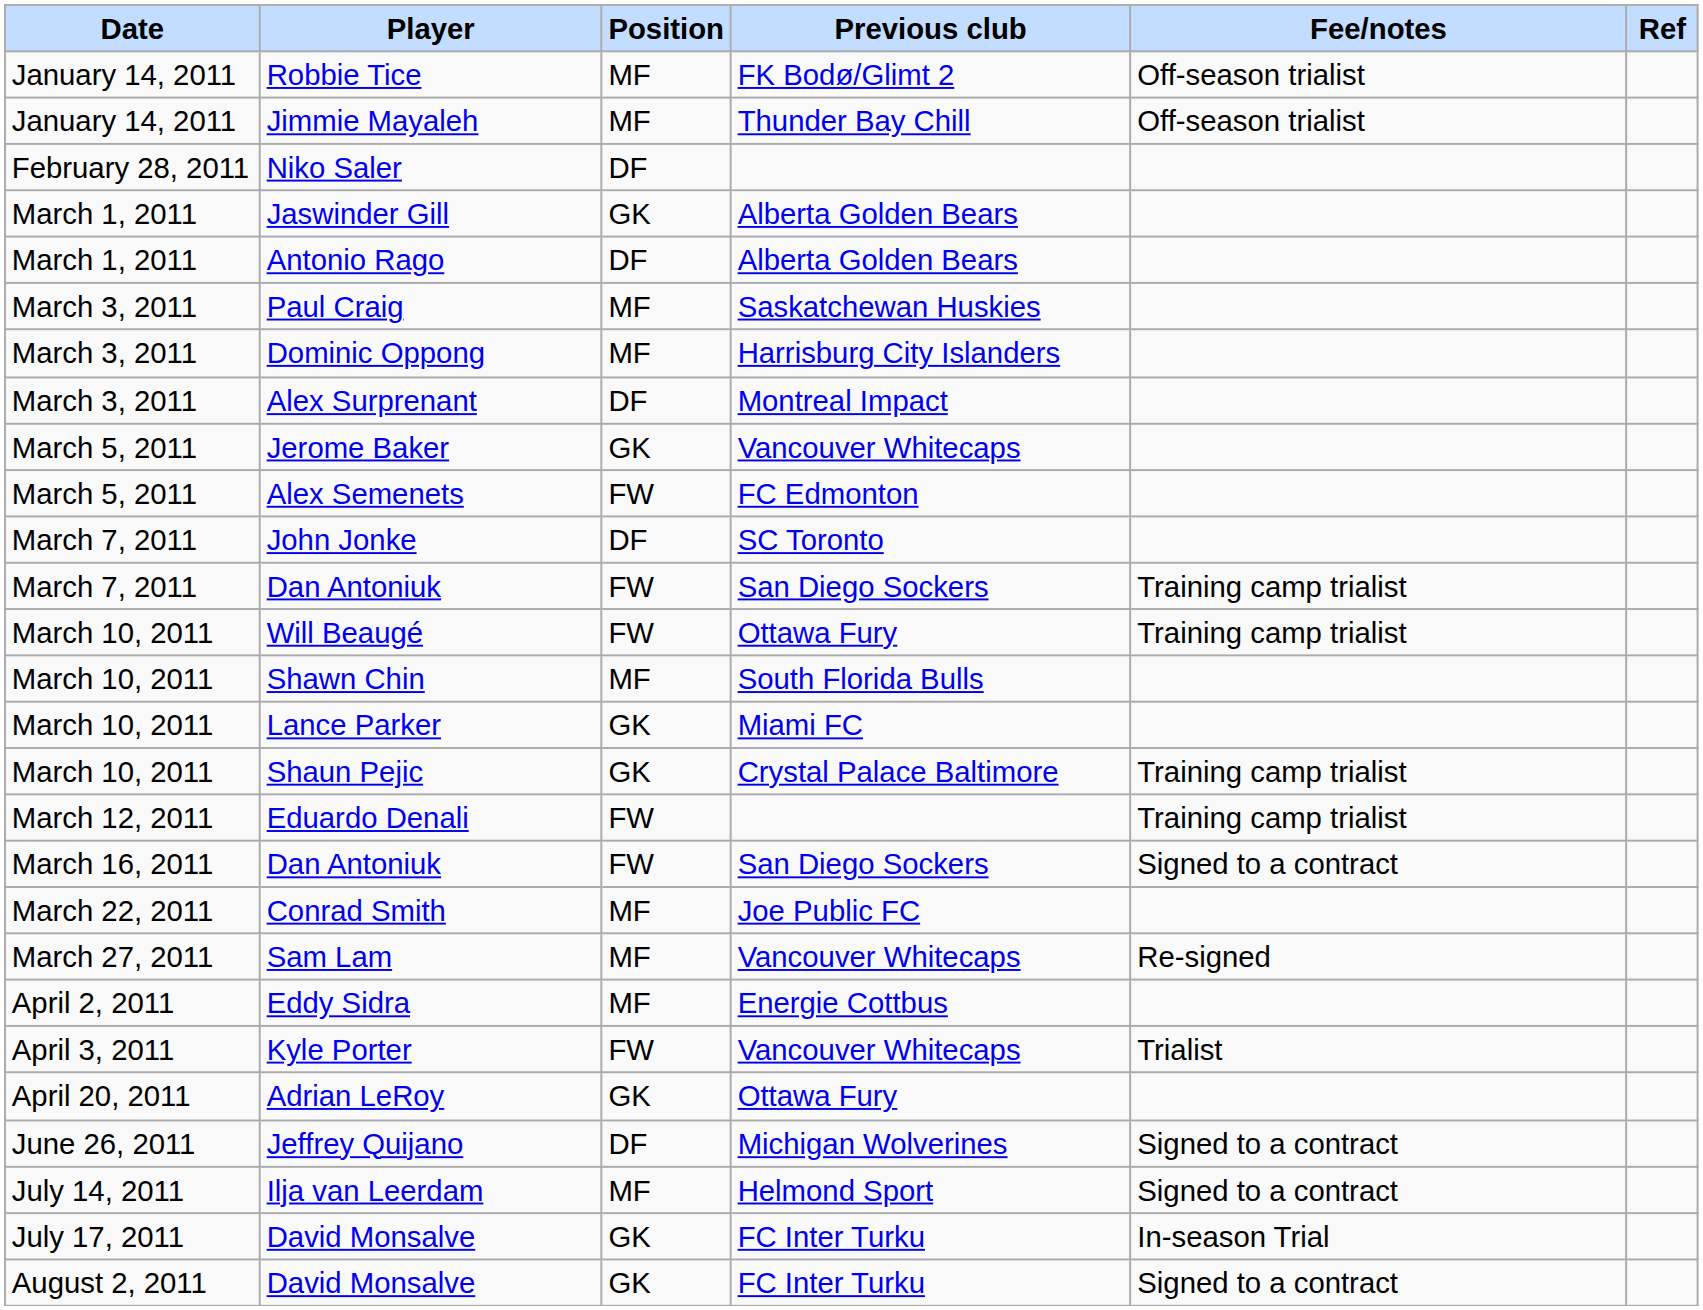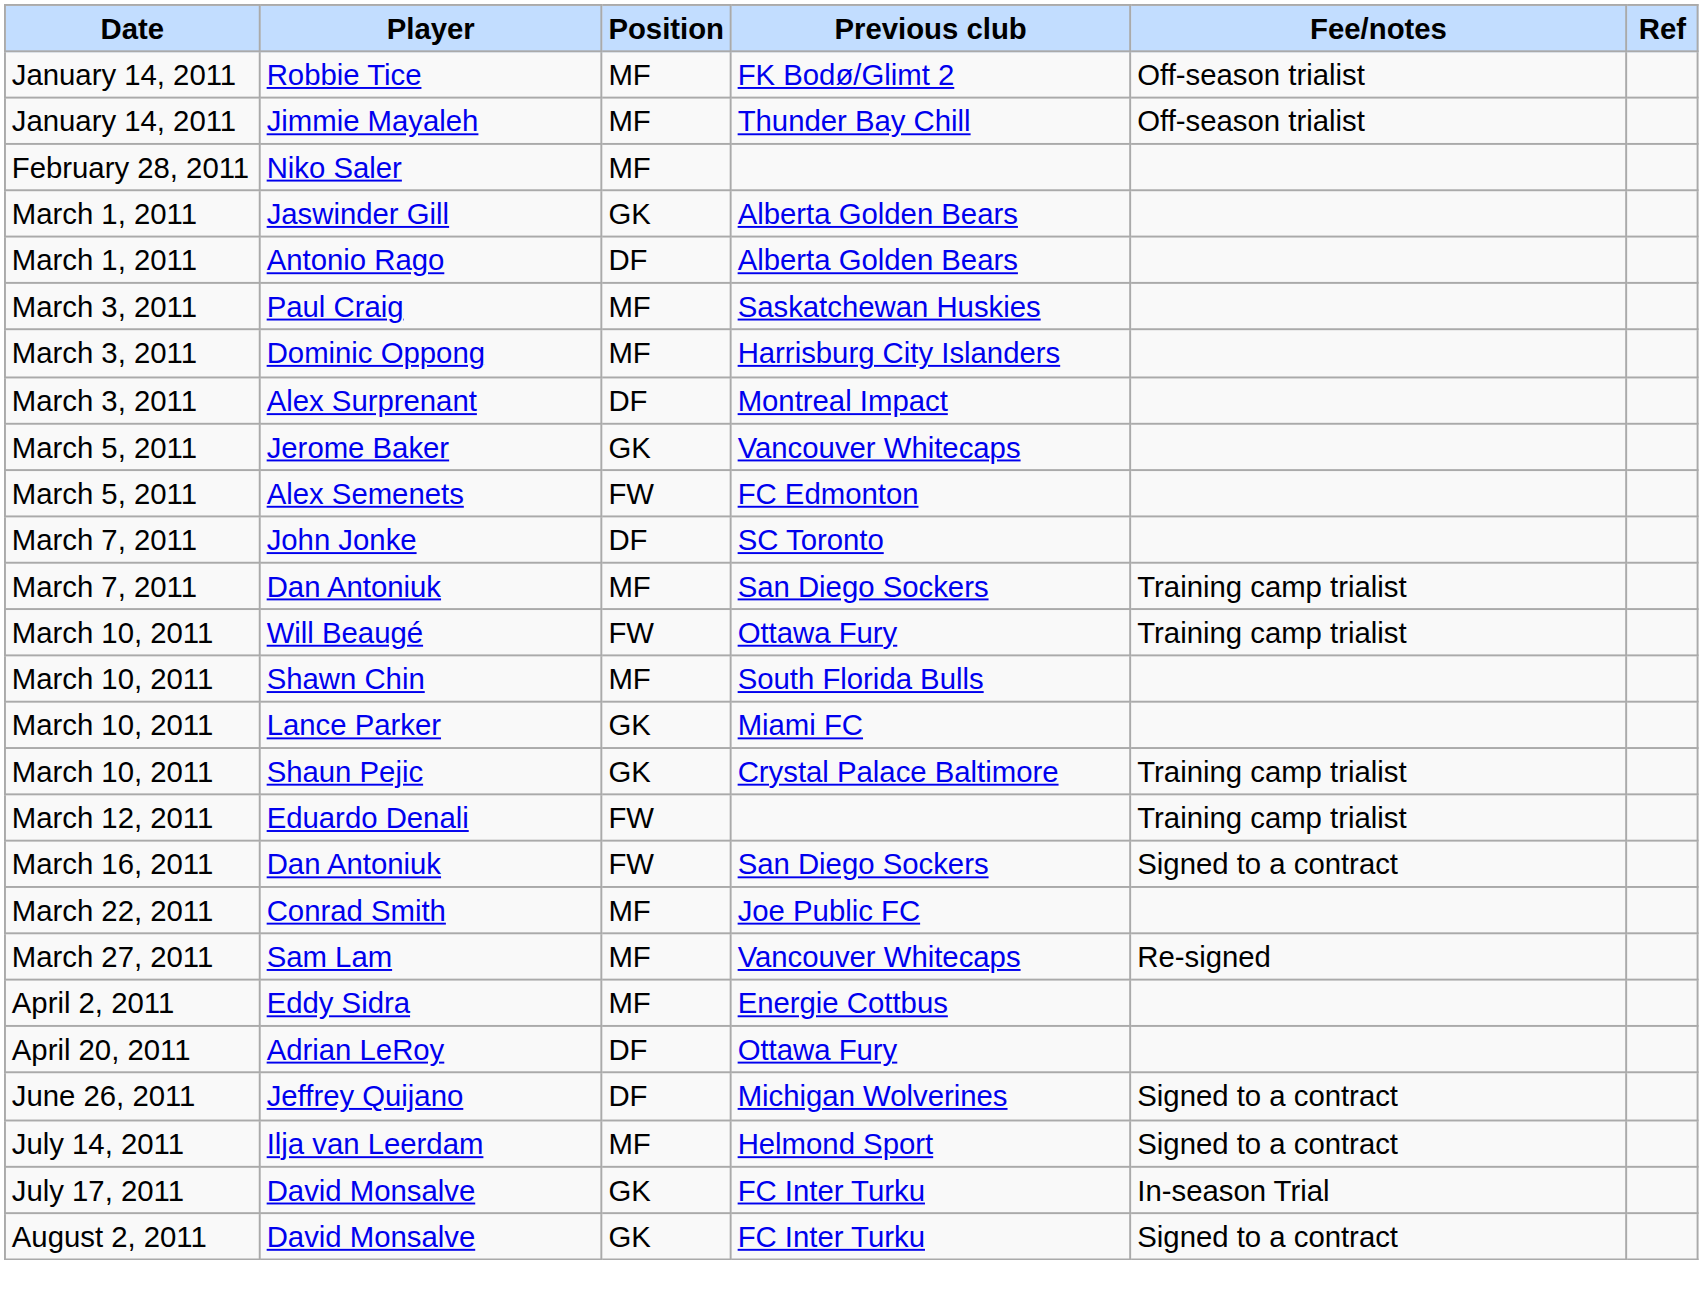 <table class="wikitable" style="text-align:left; font-size:95%;">
 <tr>
 <th style="background:#c2ddff; width:125px;">Date</th>
 <th style="background:#c2ddff; width:170px;">Player</th>
 <th style="background:#c2ddff; width:50px;">Position</th>
 <th style="background:#c2ddff; width:200px;">Previous club</th>
 <th style="background:#c2ddff; width:250px;">Fee/notes</th>
 <th style="background:#c2ddff; width:30px;">Ref</th>
 </tr>
 <tr>
 <td>January 14, 2011</td>
 <td> <a href='#'>Robbie Tice</a></td>
 <td>MF</td>
 <td> <a href='#'>FK Bodø/Glimt 2</a></td>
 <td>Off-season trialist</td>
 <td></td>
 </tr>
 <tr>
 <td>January 14, 2011</td>
 <td> <a href='#'>Jimmie Mayaleh</a></td>
 <td>MF</td>
 <td> <a href='#'>Thunder Bay Chill</a></td>
 <td>Off-season trialist</td>
 <td></td>
 </tr>
 <tr>
 <td>February 28, 2011</td>
 <td> <a href='#'>Niko Saler</a></td>
-<td>DF</td>
+<td>MF</td>
 <td></td>
 <td></td>
 <td></td>
 </tr>
 <tr>
 <td>March 1, 2011</td>
 <td> <a href='#'>Jaswinder Gill</a></td>
 <td>GK</td>
 <td> <a href='#'>Alberta Golden Bears</a></td>
 <td></td>
 <td></td>
 </tr>
 <tr>
 <td>March 1, 2011</td>
 <td> <a href='#'>Antonio Rago</a></td>
 <td>DF</td>
 <td> <a href='#'>Alberta Golden Bears</a></td>
 <td></td>
 <td></td>
 </tr>
 <tr>
 <td>March 3, 2011</td>
 <td> <a href='#'>Paul Craig</a></td>
 <td>MF</td>
 <td> <a href='#'>Saskatchewan Huskies</a></td>
 <td></td>
 <td></td>
 </tr>
 <tr>
 <td>March 3, 2011</td>
 <td> <a href='#'>Dominic Oppong</a></td>
 <td>MF</td>
 <td> <a href='#'>Harrisburg City Islanders</a></td>
 <td></td>
 <td></td>
 </tr>
 <tr>
 <td>March 3, 2011</td>
 <td> <a href='#'>Alex Surprenant</a></td>
 <td>DF</td>
 <td> <a href='#'>Montreal Impact</a></td>
 <td></td>
 <td></td>
 </tr>
 <tr>
 <td>March 5, 2011</td>
 <td> <a href='#'>Jerome Baker</a></td>
 <td>GK</td>
 <td> <a href='#'>Vancouver Whitecaps</a></td>
 <td></td>
 <td></td>
 </tr>
 <tr>
 <td>March 5, 2011</td>
 <td> <a href='#'>Alex Semenets</a></td>
 <td>FW</td>
 <td> <a href='#'>FC Edmonton</a></td>
 <td></td>
 <td></td>
 </tr>
 <tr>
 <td>March 7, 2011</td>
 <td> <a href='#'>John Jonke</a></td>
 <td>DF</td>
 <td> <a href='#'>SC Toronto</a></td>
 <td></td>
 <td></td>
 </tr>
 <tr>
 <td>March 7, 2011</td>
 <td> <a href='#'>Dan Antoniuk</a></td>
-<td>FW</td>
+<td>MF</td>
 <td> <a href='#'>San Diego Sockers</a></td>
 <td>Training camp trialist</td>
 <td></td>
 </tr>
 <tr>
 <td>March 10, 2011</td>
 <td> <a href='#'>Will Beaugé</a></td>
 <td>FW</td>
 <td> <a href='#'>Ottawa Fury</a></td>
 <td>Training camp trialist</td>
 <td></td>
 </tr>
 <tr>
 <td>March 10, 2011</td>
 <td> <a href='#'>Shawn Chin</a></td>
 <td>MF</td>
 <td> <a href='#'>South Florida Bulls</a></td>
 <td></td>
 <td></td>
 </tr>
 <tr>
 <td>March 10, 2011</td>
 <td> <a href='#'>Lance Parker</a></td>
 <td>GK</td>
 <td> <a href='#'>Miami FC</a></td>
 <td></td>
 <td></td>
 </tr>
 <tr>
 <td>March 10, 2011</td>
 <td> <a href='#'>Shaun Pejic</a></td>
 <td>GK</td>
 <td> <a href='#'>Crystal Palace Baltimore</a></td>
 <td>Training camp trialist</td>
 <td></td>
 </tr>
 <tr>
 <td>March 12, 2011</td>
 <td> <a href='#'>Eduardo Denali</a></td>
 <td>FW</td>
 <td></td>
 <td>Training camp trialist</td>
 <td></td>
 </tr>
 <tr>
 <td>March 16, 2011</td>
 <td> <a href='#'>Dan Antoniuk</a></td>
 <td>FW</td>
 <td> <a href='#'>San Diego Sockers</a></td>
 <td>Signed to a contract</td>
 <td></td>
 </tr>
 <tr>
 <td>March 22, 2011</td>
 <td> <a href='#'>Conrad Smith</a></td>
 <td>MF</td>
 <td> <a href='#'>Joe Public FC</a></td>
 <td></td>
 <td></td>
 </tr>
 <tr>
 <td>March 27, 2011</td>
 <td> <a href='#'>Sam Lam</a></td>
 <td>MF</td>
 <td> <a href='#'>Vancouver Whitecaps</a></td>
 <td>Re-signed</td>
 <td></td>
 </tr>
 <tr>
 <td>April 2, 2011</td>
 <td> <a href='#'>Eddy Sidra</a></td>
 <td>MF</td>
 <td> <a href='#'>Energie Cottbus</a></td>
 <td></td>
 <td></td>
 </tr>
 <tr>
-<td>April 3, 2011</td>
-<td> <a href='#'>Kyle Porter</a></td>
-<td>FW</td>
-<td> <a href='#'>Vancouver Whitecaps</a></td>
-<td>Trialist</td>
-<td></td>
-</tr>
-<tr>
 <td>April 20, 2011</td>
 <td> <a href='#'>Adrian LeRoy</a></td>
-<td>GK</td>
+<td>DF</td>
 <td> <a href='#'>Ottawa Fury</a></td>
 <td></td>
 <td></td>
 </tr>
 <tr>
 <td>June 26, 2011</td>
 <td> <a href='#'>Jeffrey Quijano</a></td>
 <td>DF</td>
 <td> <a href='#'>Michigan Wolverines</a></td>
 <td>Signed to a contract</td>
 <td></td>
 </tr>
 <tr>
 <td>July 14, 2011</td>
 <td> <a href='#'>Ilja van Leerdam</a></td>
 <td>MF</td>
 <td> <a href='#'>Helmond Sport</a></td>
 <td>Signed to a contract</td>
 <td></td>
 </tr>
 <tr>
 <td>July 17, 2011</td>
 <td> <a href='#'>David Monsalve</a></td>
 <td>GK</td>
 <td> <a href='#'>FC Inter Turku</a></td>
 <td>In-season Trial</td>
 <td></td>
 </tr>
 <tr>
 <td>August 2, 2011</td>
 <td> <a href='#'>David Monsalve</a></td>
 <td>GK</td>
 <td> <a href='#'>FC Inter Turku</a></td>
 <td>Signed to a contract</td>
 <td></td>
 </tr>
 </table>
